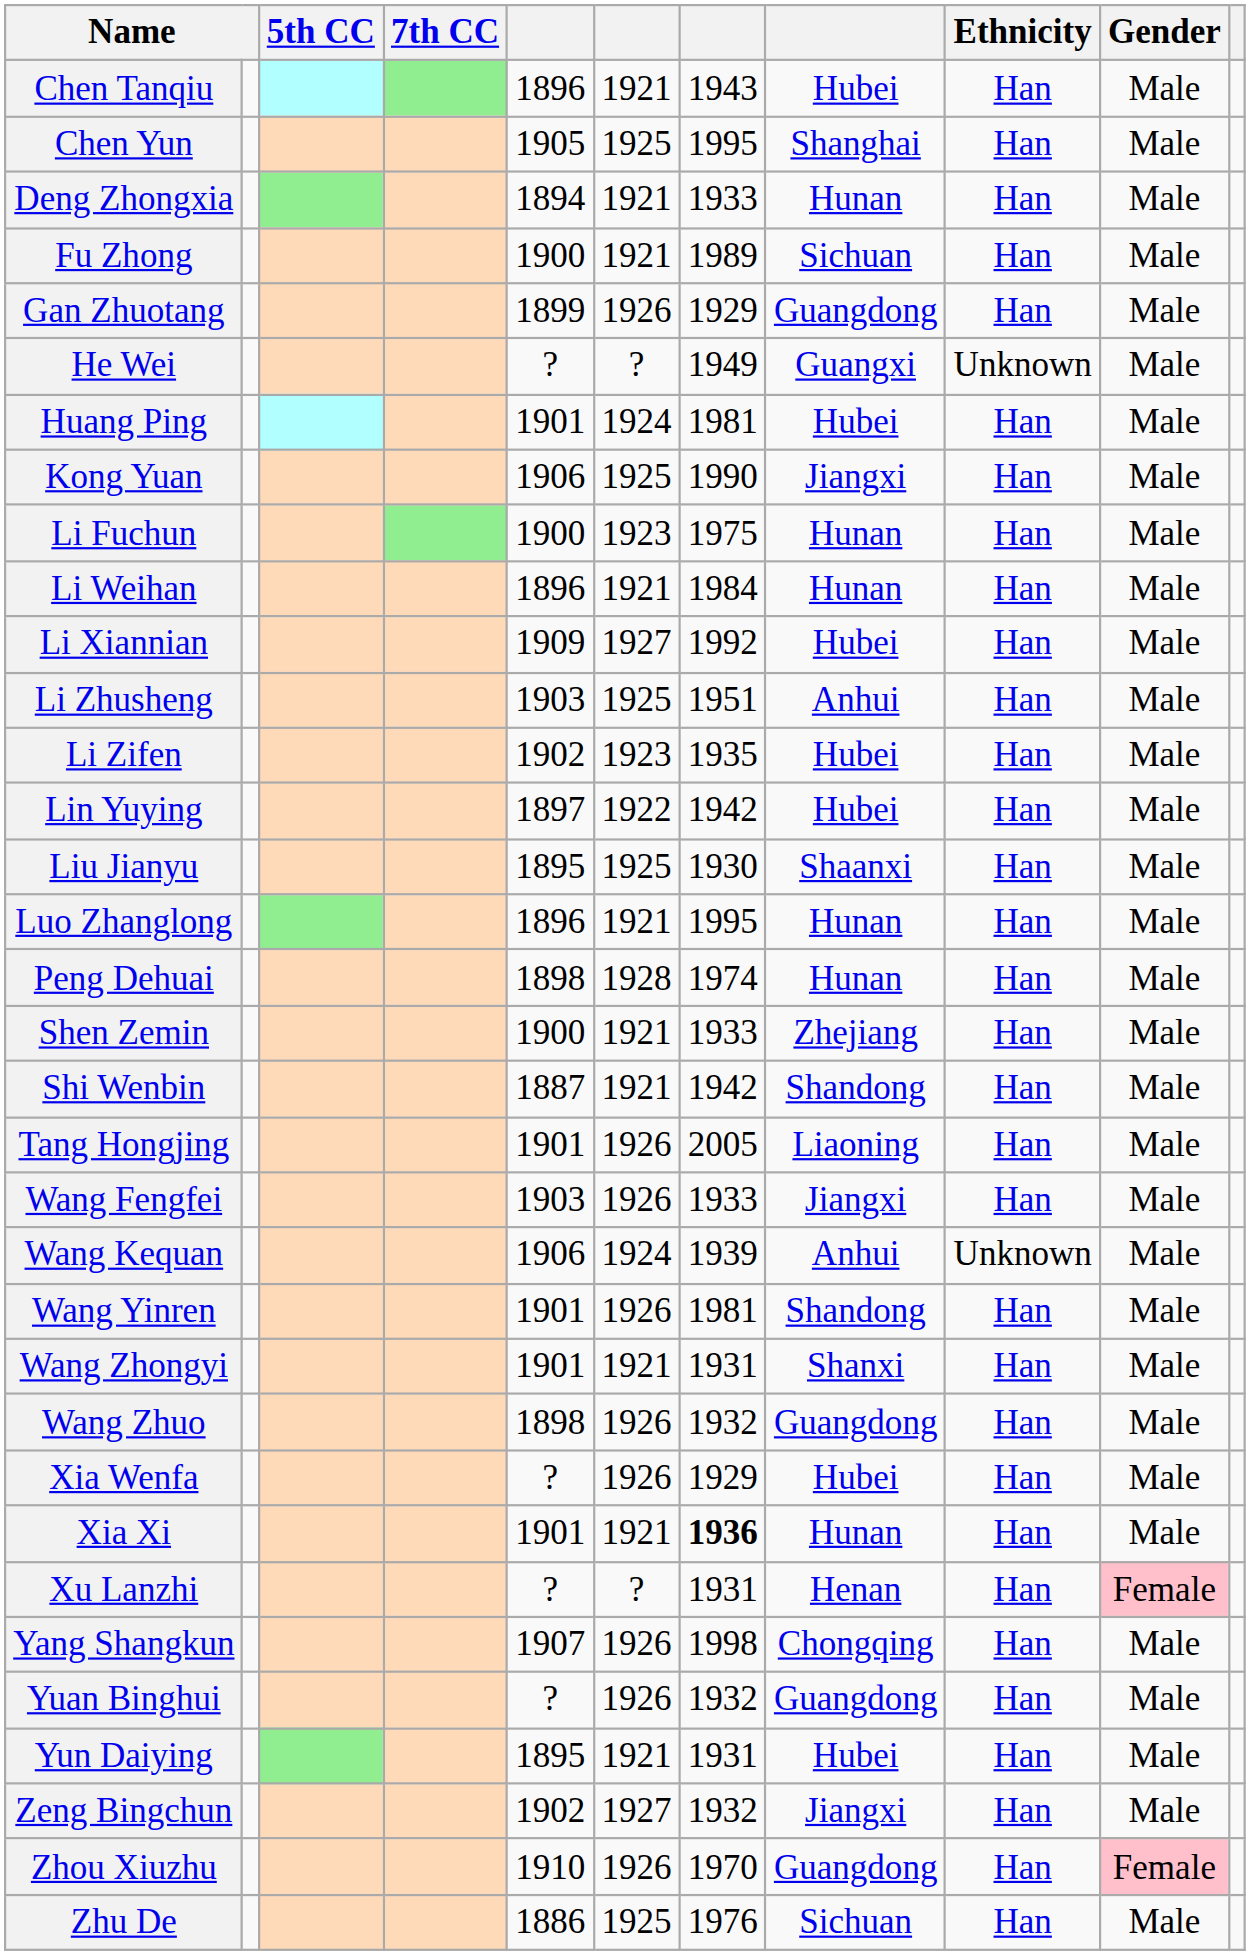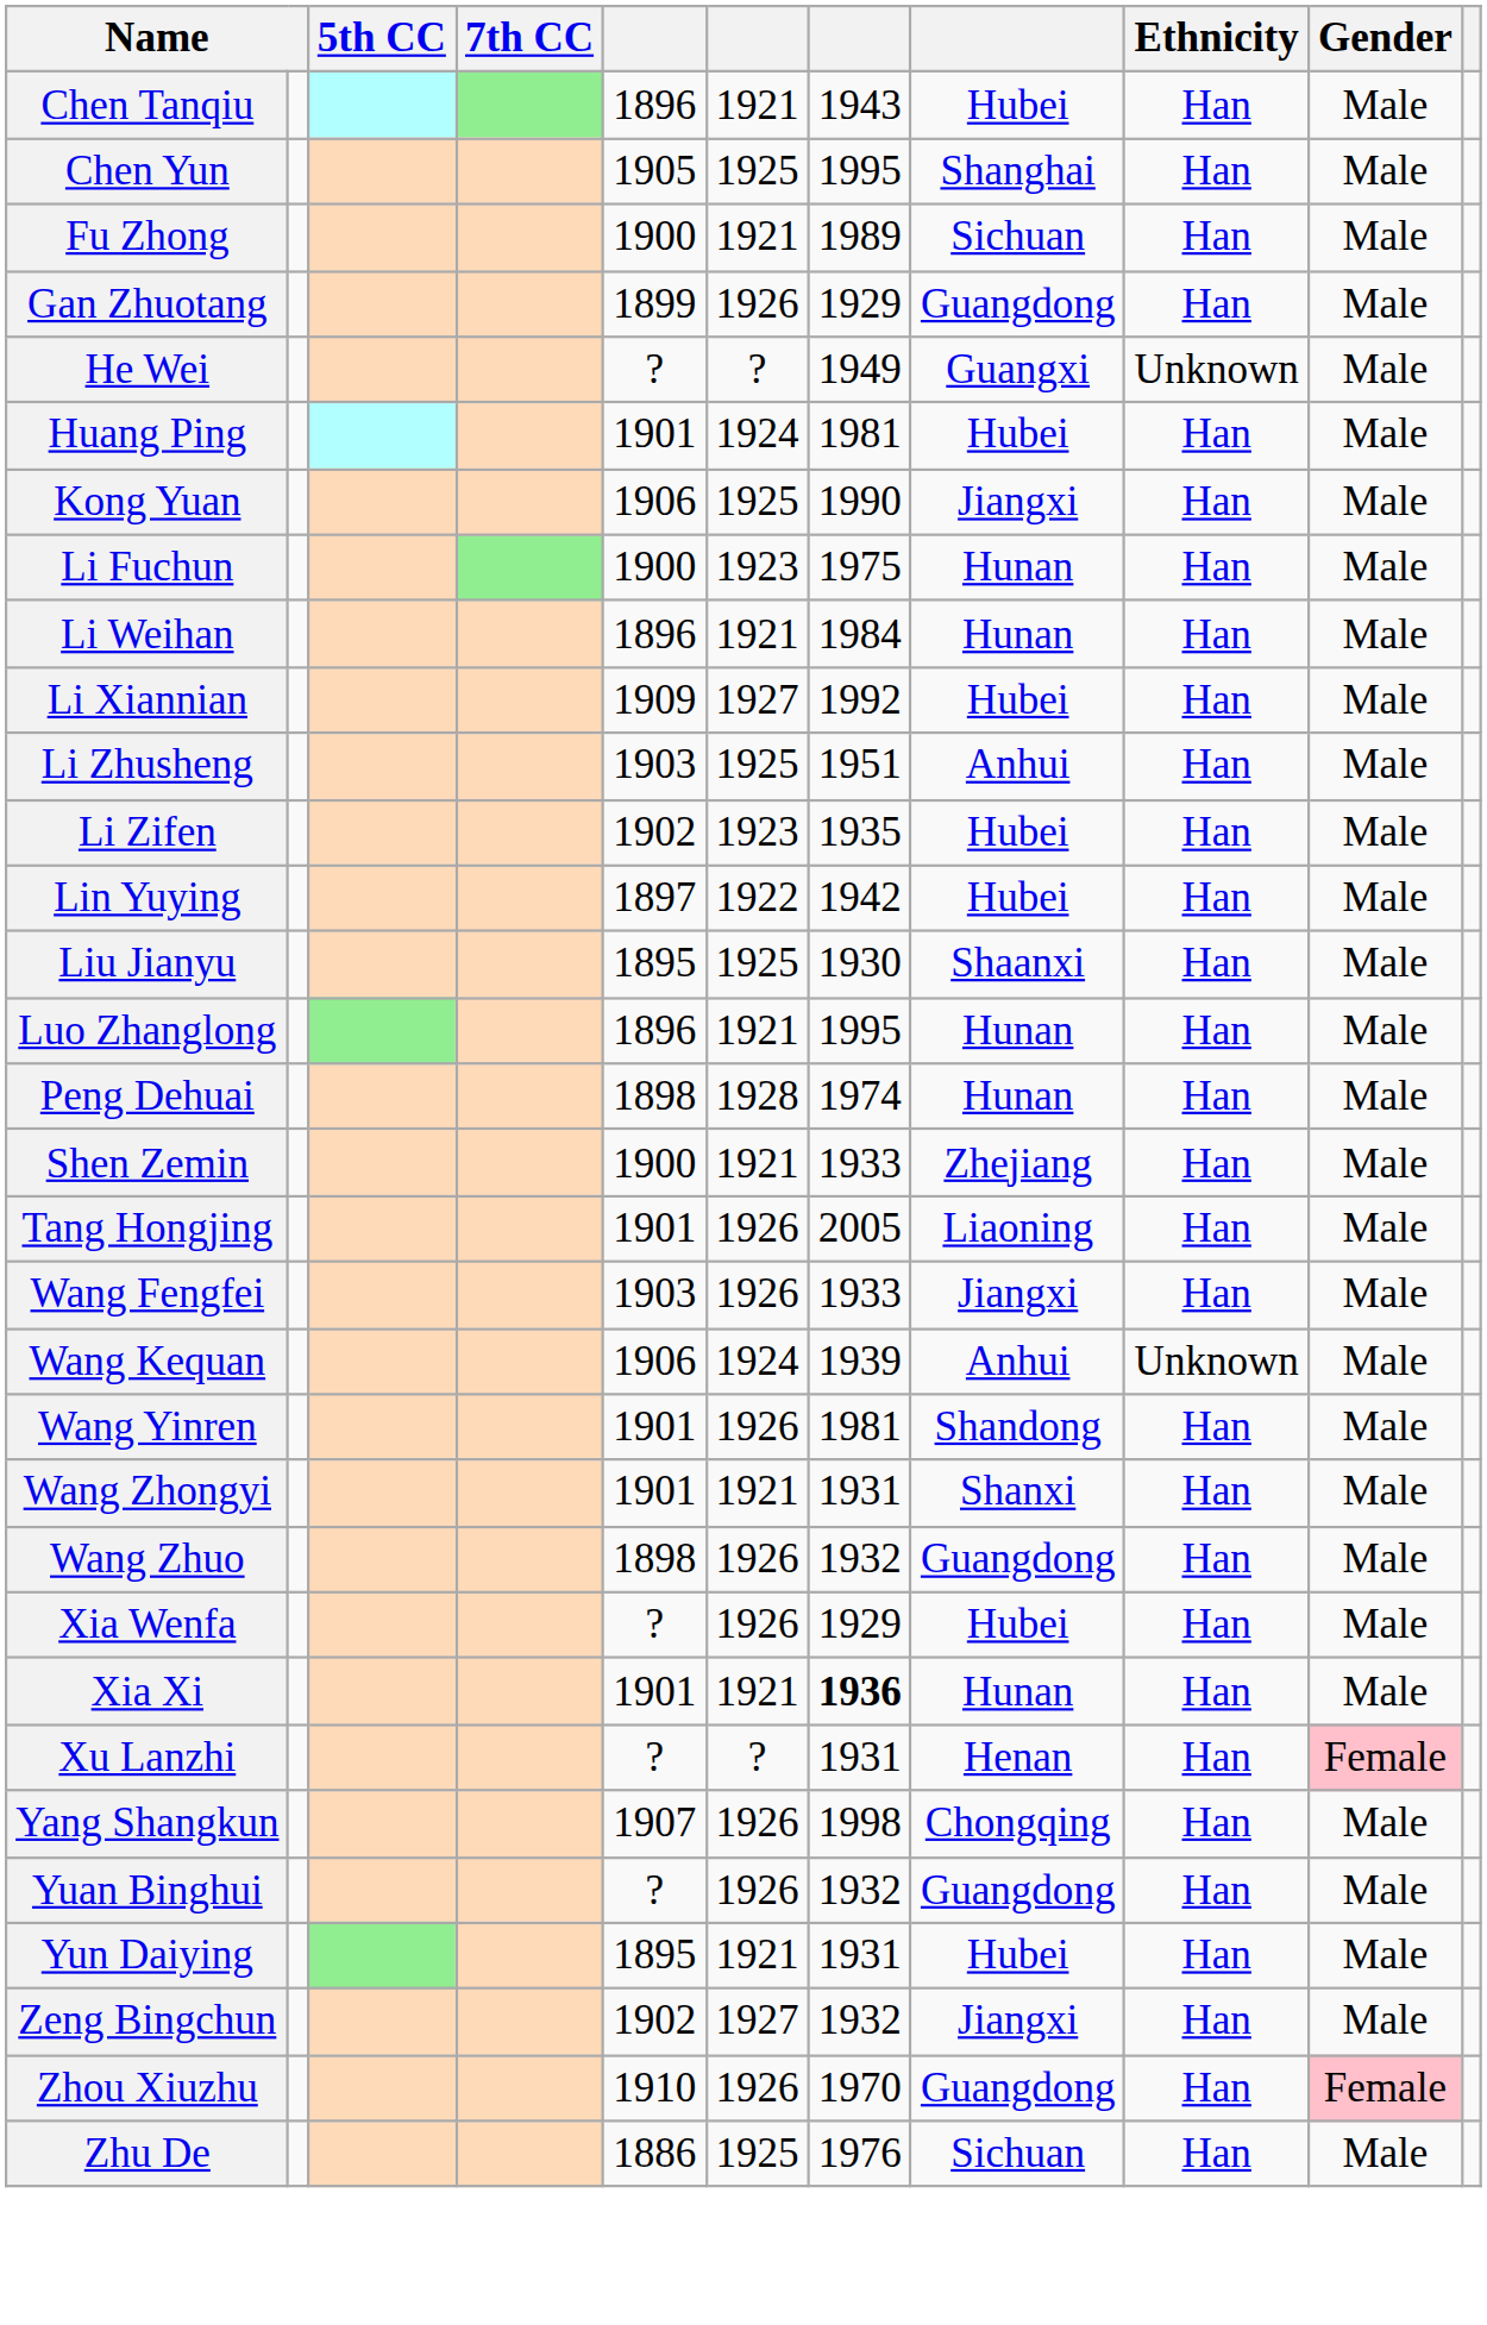 <table class="wikitable sortable" style=text-align:center>
 <tr>
 <th scope=col colspan="2">Name</th>
 <th scope="col"><a href='#'>5th CC</a></th>
 <th scope="col"><a href='#'>7th CC</a></th>
 <th scope="col"></th>
 <th scope="col"></th>
 <th scope="col"></th>
 <th scope="col"></th>
 <th scope="col">Ethnicity</th>
 <th scope="col">Gender</th>
 <th scope="col" class="unsortable"></th>
 </tr>
 <tr>
 <th align="center" scope="row" style="font-weight:normal;"><a href='#'>Chen Tanqiu</a></th>
 <td></td>
 <td bgcolor = #B2FFFF></td>
 <td bgcolor = LightGreen></td>
 <td>1896</td>
 <td>1921</td>
 <td>1943</td>
 <td><a href='#'>Hubei</a></td>
 <td><a href='#'>Han</a></td>
 <td>Male</td>
 <td></td>
 </tr>
 <tr>
 <th align="center" scope="row" style="font-weight:normal;"><a href='#'>Chen Yun</a></th>
 <td></td>
 <td bgcolor = PeachPuff></td>
 <td bgcolor = PeachPuff></td>
 <td>1905</td>
 <td>1925</td>
 <td>1995</td>
 <td><a href='#'>Shanghai</a></td>
-<td><a href='#'>Han</a></td>
-<td>Male</td>
-<td></td>
-</tr>
-<tr>
-<th align="center" scope="row" style="font-weight:normal;"><a href='#'>Deng Zhongxia</a></th>
-<td></td>
-<td bgcolor = LightGreen></td>
-<td bgcolor = PeachPuff></td>
-<td>1894</td>
-<td>1921</td>
-<td>1933</td>
-<td><a href='#'>Hunan</a></td>
 <td><a href='#'>Han</a></td>
 <td>Male</td>
 <td></td>
 </tr>
 <tr>
 <th align="center" scope="row" style="font-weight:normal;"><a href='#'>Fu Zhong</a></th>
 <td></td>
 <td bgcolor = PeachPuff></td>
 <td bgcolor = PeachPuff></td>
 <td>1900</td>
 <td>1921</td>
 <td>1989</td>
 <td><a href='#'>Sichuan</a></td>
 <td><a href='#'>Han</a></td>
 <td>Male</td>
 <td></td>
 </tr>
 <tr>
 <th align="center" scope="row" style="font-weight:normal;"><a href='#'>Gan Zhuotang</a></th>
 <td></td>
 <td bgcolor = PeachPuff></td>
 <td bgcolor = PeachPuff></td>
 <td>1899</td>
 <td>1926</td>
 <td>1929</td>
 <td><a href='#'>Guangdong</a></td>
 <td><a href='#'>Han</a></td>
 <td>Male</td>
 <td></td>
 </tr>
 <tr>
 <th align="center" scope="row" style="font-weight:normal;"><a href='#'>He Wei</a></th>
 <td></td>
 <td bgcolor = PeachPuff></td>
 <td bgcolor = PeachPuff></td>
 <td>?</td>
 <td>?</td>
 <td>1949</td>
 <td><a href='#'>Guangxi</a></td>
 <td>Unknown</td>
 <td>Male</td>
 <td></td>
 </tr>
 <tr>
 <th align="center" scope="row" style="font-weight:normal;"><a href='#'>Huang Ping</a></th>
 <td></td>
 <td bgcolor = #B2FFFF></td>
 <td bgcolor = PeachPuff></td>
 <td>1901</td>
 <td>1924</td>
 <td>1981</td>
 <td><a href='#'>Hubei</a></td>
 <td><a href='#'>Han</a></td>
 <td>Male</td>
 <td></td>
 </tr>
 <tr>
 <th align="center" scope="row" style="font-weight:normal;"><a href='#'>Kong Yuan</a></th>
 <td></td>
 <td bgcolor = PeachPuff></td>
 <td bgcolor = PeachPuff></td>
 <td>1906</td>
 <td>1925</td>
 <td>1990</td>
 <td><a href='#'>Jiangxi</a></td>
 <td><a href='#'>Han</a></td>
 <td>Male</td>
 <td></td>
 </tr>
 <tr>
 <th align="center" scope="row" style="font-weight:normal;"><a href='#'>Li Fuchun</a></th>
 <td></td>
 <td bgcolor = PeachPuff></td>
 <td bgcolor = LightGreen></td>
 <td>1900</td>
 <td>1923</td>
 <td>1975</td>
 <td><a href='#'>Hunan</a></td>
 <td><a href='#'>Han</a></td>
 <td>Male</td>
 <td></td>
 </tr>
 <tr>
 <th align="center" scope="row" style="font-weight:normal;"><a href='#'>Li Weihan</a></th>
 <td></td>
 <td bgcolor = PeachPuff></td>
 <td bgcolor = PeachPuff></td>
 <td>1896</td>
 <td>1921</td>
 <td>1984</td>
 <td><a href='#'>Hunan</a></td>
 <td><a href='#'>Han</a></td>
 <td>Male</td>
 <td></td>
 </tr>
 <tr>
 <th align="center" scope="row" style="font-weight:normal;"><a href='#'>Li Xiannian</a></th>
 <td></td>
 <td bgcolor = PeachPuff></td>
 <td bgcolor = PeachPuff></td>
 <td>1909</td>
 <td>1927</td>
 <td>1992</td>
 <td><a href='#'>Hubei</a></td>
 <td><a href='#'>Han</a></td>
 <td>Male</td>
 <td></td>
 </tr>
 <tr>
 <th align="center" scope="row" style="font-weight:normal;"><a href='#'>Li Zhusheng</a></th>
 <td></td>
 <td bgcolor = PeachPuff></td>
 <td bgcolor = PeachPuff></td>
 <td>1903</td>
 <td>1925</td>
 <td>1951</td>
 <td><a href='#'>Anhui</a></td>
 <td><a href='#'>Han</a></td>
 <td>Male</td>
 <td></td>
 </tr>
 <tr>
 <th align="center" scope="row" style="font-weight:normal;"><a href='#'>Li Zifen</a></th>
 <td></td>
 <td bgcolor = PeachPuff></td>
 <td bgcolor = PeachPuff></td>
 <td>1902</td>
 <td>1923</td>
 <td>1935</td>
 <td><a href='#'>Hubei</a></td>
 <td><a href='#'>Han</a></td>
 <td>Male</td>
 <td></td>
 </tr>
 <tr>
 <th align="center" scope="row" style="font-weight:normal;"><a href='#'>Lin Yuying</a></th>
 <td></td>
 <td bgcolor = PeachPuff></td>
 <td bgcolor = PeachPuff></td>
 <td>1897</td>
 <td>1922</td>
 <td>1942</td>
 <td><a href='#'>Hubei</a></td>
 <td><a href='#'>Han</a></td>
 <td>Male</td>
 <td></td>
 </tr>
 <tr>
 <th align="center" scope="row" style="font-weight:normal;"><a href='#'>Liu Jianyu</a></th>
 <td></td>
 <td bgcolor = PeachPuff></td>
 <td bgcolor = PeachPuff></td>
 <td>1895</td>
 <td>1925</td>
 <td>1930</td>
 <td><a href='#'>Shaanxi</a></td>
 <td><a href='#'>Han</a></td>
 <td>Male</td>
 <td></td>
 </tr>
 <tr>
 <th align="center" scope="row" style="font-weight:normal;"><a href='#'>Luo Zhanglong</a></th>
 <td></td>
 <td bgcolor = LightGreen></td>
 <td bgcolor = PeachPuff></td>
 <td>1896</td>
 <td>1921</td>
 <td>1995</td>
 <td><a href='#'>Hunan</a></td>
 <td><a href='#'>Han</a></td>
 <td>Male</td>
 <td></td>
 </tr>
 <tr>
 <th align="center" scope="row" style="font-weight:normal;"><a href='#'>Peng Dehuai</a></th>
 <td></td>
 <td bgcolor = PeachPuff></td>
 <td bgcolor = PeachPuff></td>
 <td>1898</td>
 <td>1928</td>
 <td>1974</td>
 <td><a href='#'>Hunan</a></td>
 <td><a href='#'>Han</a></td>
 <td>Male</td>
 <td></td>
 </tr>
 <tr>
 <th align="center" scope="row" style="font-weight:normal;"><a href='#'>Shen Zemin</a></th>
 <td></td>
 <td bgcolor = PeachPuff></td>
 <td bgcolor = PeachPuff></td>
 <td>1900</td>
 <td>1921</td>
 <td>1933</td>
 <td><a href='#'>Zhejiang</a></td>
 <td><a href='#'>Han</a></td>
 <td>Male</td>
 <td></td>
 </tr>
 <tr>
-<th align="center" scope="row" style="font-weight:normal;"><a href='#'>Shi Wenbin</a></th>
-<td></td>
-<td bgcolor = PeachPuff></td>
-<td bgcolor = PeachPuff></td>
-<td>1887</td>
-<td>1921</td>
-<td>1942</td>
-<td><a href='#'>Shandong</a></td>
-<td><a href='#'>Han</a></td>
-<td>Male</td>
-<td></td>
-</tr>
-<tr>
 <th align="center" scope="row" style="font-weight:normal;"><a href='#'>Tang Hongjing</a></th>
 <td></td>
 <td bgcolor = PeachPuff></td>
 <td bgcolor = PeachPuff></td>
 <td>1901</td>
 <td>1926</td>
 <td>2005</td>
 <td><a href='#'>Liaoning</a></td>
 <td><a href='#'>Han</a></td>
 <td>Male</td>
 <td></td>
 </tr>
 <tr>
 <th align="center" scope="row" style="font-weight:normal;"><a href='#'>Wang Fengfei</a></th>
 <td></td>
 <td bgcolor = PeachPuff></td>
 <td bgcolor = PeachPuff></td>
 <td>1903</td>
 <td>1926</td>
 <td>1933</td>
 <td><a href='#'>Jiangxi</a></td>
 <td><a href='#'>Han</a></td>
 <td>Male</td>
 <td></td>
 </tr>
 <tr>
 <th align="center" scope="row" style="font-weight:normal;"><a href='#'>Wang Kequan</a></th>
 <td></td>
 <td bgcolor = PeachPuff></td>
 <td bgcolor = PeachPuff></td>
 <td>1906</td>
 <td>1924</td>
 <td>1939</td>
 <td><a href='#'>Anhui</a></td>
 <td>Unknown</td>
 <td>Male</td>
 <td></td>
 </tr>
 <tr>
 <th align="center" scope="row" style="font-weight:normal;"><a href='#'>Wang Yinren</a></th>
 <td></td>
 <td bgcolor = PeachPuff></td>
 <td bgcolor = PeachPuff></td>
 <td>1901</td>
 <td>1926</td>
 <td>1981</td>
 <td><a href='#'>Shandong</a></td>
 <td><a href='#'>Han</a></td>
 <td>Male</td>
 <td></td>
 </tr>
 <tr>
 <th align="center" scope="row" style="font-weight:normal;"><a href='#'>Wang Zhongyi</a></th>
 <td></td>
 <td bgcolor = PeachPuff></td>
 <td bgcolor = PeachPuff></td>
 <td>1901</td>
 <td>1921</td>
 <td>1931</td>
 <td><a href='#'>Shanxi</a></td>
 <td><a href='#'>Han</a></td>
 <td>Male</td>
 <td></td>
 </tr>
 <tr>
 <th align="center" scope="row" style="font-weight:normal;"><a href='#'>Wang Zhuo</a></th>
 <td></td>
 <td bgcolor = PeachPuff></td>
 <td bgcolor = PeachPuff></td>
 <td>1898</td>
 <td>1926</td>
 <td>1932</td>
 <td><a href='#'>Guangdong</a></td>
 <td><a href='#'>Han</a></td>
 <td>Male</td>
 <td></td>
 </tr>
 <tr>
 <th align="center" scope="row" style="font-weight:normal;"><a href='#'>Xia Wenfa</a></th>
 <td></td>
 <td bgcolor = PeachPuff></td>
 <td bgcolor = PeachPuff></td>
 <td>?</td>
 <td>1926</td>
 <td>1929</td>
 <td><a href='#'>Hubei</a></td>
 <td><a href='#'>Han</a></td>
 <td>Male</td>
 <td></td>
 </tr>
 <tr>
 <th align="center" scope="row" style="font-weight:normal;"><a href='#'>Xia Xi</a></th>
 <td></td>
 <td bgcolor = PeachPuff></td>
 <td bgcolor = PeachPuff></td>
 <td>1901</td>
 <td>1921</td>
 <td><strong>1936</strong></td>
 <td><a href='#'>Hunan</a></td>
 <td><a href='#'>Han</a></td>
 <td>Male</td>
 <td></td>
 </tr>
 <tr>
 <th align="center" scope="row" style="font-weight:normal;"><a href='#'>Xu Lanzhi</a></th>
 <td></td>
 <td bgcolor = PeachPuff></td>
 <td bgcolor = PeachPuff></td>
 <td>?</td>
 <td>?</td>
 <td>1931</td>
 <td><a href='#'>Henan</a></td>
 <td><a href='#'>Han</a></td>
 <td style="background: Pink">Female</td>
 <td></td>
 </tr>
 <tr>
 <th align="center" scope="row" style="font-weight:normal;"><a href='#'>Yang Shangkun</a></th>
 <td></td>
 <td bgcolor = PeachPuff></td>
 <td bgcolor = PeachPuff></td>
 <td>1907</td>
 <td>1926</td>
 <td>1998</td>
 <td><a href='#'>Chongqing</a></td>
 <td><a href='#'>Han</a></td>
 <td>Male</td>
 <td></td>
 </tr>
 <tr>
 <th align="center" scope="row" style="font-weight:normal;"><a href='#'>Yuan Binghui</a></th>
 <td></td>
 <td bgcolor = PeachPuff></td>
 <td bgcolor = PeachPuff></td>
 <td>?</td>
 <td>1926</td>
 <td>1932</td>
 <td><a href='#'>Guangdong</a></td>
 <td><a href='#'>Han</a></td>
 <td>Male</td>
 <td></td>
 </tr>
 <tr>
 <th align="center" scope="row" style="font-weight:normal;"><a href='#'>Yun Daiying</a></th>
 <td></td>
 <td bgcolor = LightGreen></td>
 <td bgcolor = PeachPuff></td>
 <td>1895</td>
 <td>1921</td>
 <td>1931</td>
 <td><a href='#'>Hubei</a></td>
 <td><a href='#'>Han</a></td>
 <td>Male</td>
 <td></td>
 </tr>
 <tr>
 <th align="center" scope="row" style="font-weight:normal;"><a href='#'>Zeng Bingchun</a></th>
 <td></td>
 <td bgcolor = PeachPuff></td>
 <td bgcolor = PeachPuff></td>
 <td>1902</td>
 <td>1927</td>
 <td>1932</td>
 <td><a href='#'>Jiangxi</a></td>
 <td><a href='#'>Han</a></td>
 <td>Male</td>
 <td></td>
 </tr>
 <tr>
 <th align="center" scope="row" style="font-weight:normal;"><a href='#'>Zhou Xiuzhu</a></th>
 <td></td>
 <td bgcolor = PeachPuff></td>
 <td bgcolor = PeachPuff></td>
 <td>1910</td>
 <td>1926</td>
 <td>1970</td>
 <td><a href='#'>Guangdong</a></td>
 <td><a href='#'>Han</a></td>
 <td style="background: Pink">Female</td>
 <td></td>
 </tr>
 <tr>
 <th align="center" scope="row" style="font-weight:normal;"><a href='#'>Zhu De</a></th>
 <td></td>
 <td bgcolor = PeachPuff></td>
 <td bgcolor = PeachPuff></td>
 <td>1886</td>
 <td>1925</td>
 <td>1976</td>
 <td><a href='#'>Sichuan</a></td>
 <td><a href='#'>Han</a></td>
 <td>Male</td>
 <td></td>
 </tr>
 </table>
